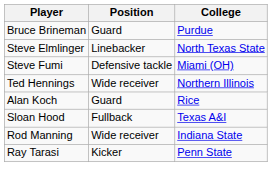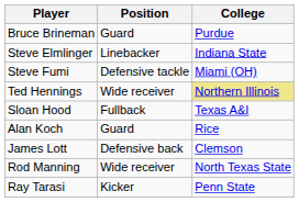 <table class="wikitable">
 <tr>
 <th>Player</th>
 <th>Position</th>
 <th>College</th>
 </tr>
 <tr>
 <td>Bruce Brineman</td>
 <td>Guard</td>
 <td><a href='#'>Purdue</a></td>
 </tr>
 <tr>
 <td>Steve Elmlinger</td>
 <td>Linebacker</td>
-<td><a href='#'>North Texas State</a></td>
+<td><a href='#'>Indiana State</a></td>
 </tr>
 <tr>
 <td>Steve Fumi</td>
 <td>Defensive tackle</td>
 <td><a href='#'>Miami (OH)</a></td>
 </tr>
 <tr>
 <td>Ted Hennings</td>
 <td>Wide receiver</td>
-<td><a href='#'>Northern Illinois</a></td>
+<td style="background: khaki;"><a href='#'>Northern Illinois</a></td>
+</tr>
+<tr>
+<td>Sloan Hood</td>
+<td>Fullback</td>
+<td><a href='#'>Texas A&I</a></td>
 </tr>
 <tr>
 <td>Alan Koch</td>
 <td>Guard</td>
 <td><a href='#'>Rice</a></td>
 </tr>
 <tr>
-<td>Sloan Hood</td>
-<td>Fullback</td>
-<td><a href='#'>Texas A&I</a></td>
+<td>James Lott</td>
+<td>Defensive back</td>
+<td><a href='#'>Clemson</a></td>
 </tr>
 <tr>
 <td>Rod Manning</td>
 <td>Wide receiver</td>
-<td><a href='#'>Indiana State</a></td>
+<td><a href='#'>North Texas State</a></td>
 </tr>
 <tr>
 <td>Ray Tarasi</td>
 <td>Kicker</td>
 <td><a href='#'>Penn State</a></td>
 </tr>
 </table>
